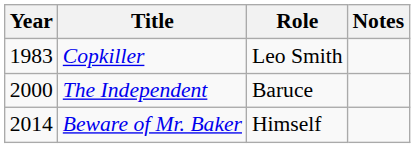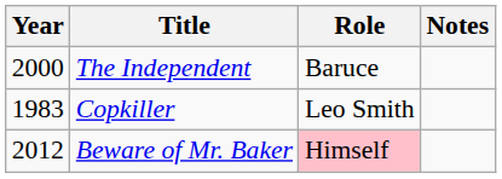 <table class="wikitable sortable">
 <tr>
 <th>Year</th>
 <th>Title</th>
 <th>Role</th>
 <th class="unsortable">Notes</th>
 </tr>
 <tr>
+<td>2000</td>
+<td><em><a href='#'>The Independent</a></em></td>
+<td>Baruce</td>
+<td></td>
+</tr>
+<tr>
 <td>1983</td>
 <td><em><a href='#'>Copkiller</a></em></td>
 <td>Leo Smith</td>
 <td></td>
 </tr>
 <tr>
-<td>2000</td>
-<td><em><a href='#'>The Independent</a></em></td>
-<td>Baruce</td>
-<td></td>
-</tr>
-<tr>
-<td>2014</td>
+<td>2012</td>
 <td><em><a href='#'>Beware of Mr. Baker</a></em></td>
-<td>Himself</td>
+<td style="background: pink;">Himself</td>
 <td></td>
 </tr>
 </table>
